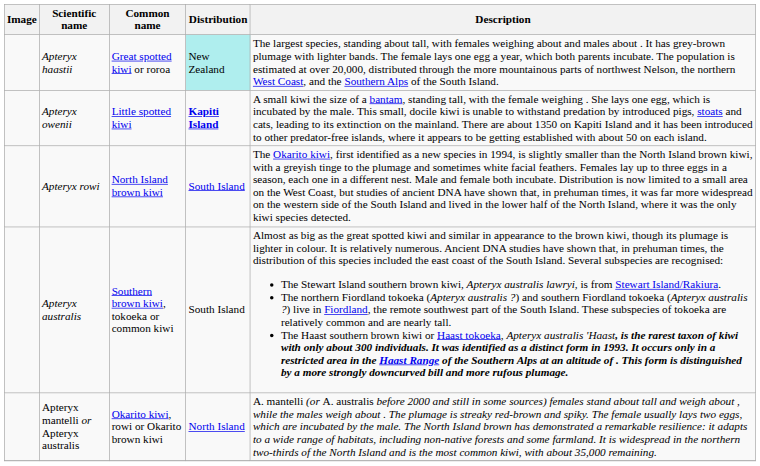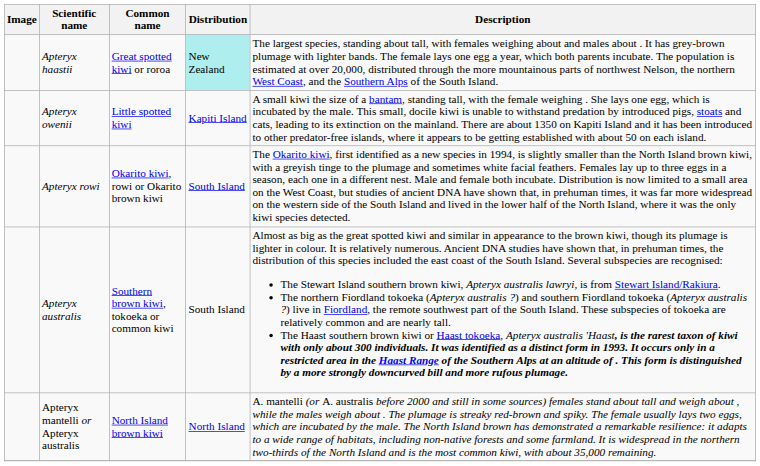 <table class="wikitable" style="width: 85%;">
 <tr>
 <th>Image</th>
 <th>Scientific name</th>
 <th>Common name</th>
 <th>Distribution</th>
 <th>Description</th>
 </tr>
 <tr>
 <td></td>
 <td><em>Apteryx haastii</em></td>
 <td><a href='#'>Great spotted kiwi</a> or roroa</td>
 <td style="background: paleturquoise;">New Zealand</td>
 <td>The largest species, standing about  tall, with females weighing about  and males about . It has grey-brown plumage with lighter bands. The female lays one egg a year, which both parents incubate. The population is estimated at over 20,000, distributed through the more mountainous parts of northwest Nelson, the northern <a href='#'>West Coast</a>, and the <a href='#'>Southern Alps</a> of the South Island.</td>
 </tr>
 <tr>
 <td></td>
 <td><em>Apteryx owenii</em></td>
 <td><a href='#'>Little spotted kiwi</a></td>
-<td><strong><a href='#'>Kapiti Island</a></strong></td>
+<td><a href='#'>Kapiti Island</a></td>
 <td>A small kiwi the size of a <a href='#'>bantam</a>, standing  tall, with the female weighing . She lays one egg, which is incubated by the male. This small, docile kiwi is unable to withstand predation by introduced pigs, <a href='#'>stoats</a> and cats, leading to its extinction on the mainland. There are about 1350 on Kapiti Island and it has been introduced to other predator-free islands, where it appears to be getting established with about 50 on each island.</td>
 </tr>
 <tr>
 <td></td>
 <td><em>Apteryx rowi</em></td>
-<td><a href='#'>North Island brown kiwi</a></td>
+<td><a href='#'>Okarito kiwi</a>, rowi or Okarito brown kiwi</td>
 <td><a href='#'>South Island</a></td>
 <td>The <a href='#'>Okarito kiwi</a>, first identified as a new species in 1994, is slightly smaller than the North Island brown kiwi, with a greyish tinge to the plumage and sometimes white facial feathers. Females lay up to three eggs in a season, each one in a different nest. Male and female both incubate. Distribution is now limited to a small area on the West Coast, but studies of ancient DNA have shown that, in prehuman times, it was far more widespread on the western side of the South Island and lived in the lower half of the North Island, where it was the only kiwi species detected.</td>
 </tr>
 <tr>
 <td></td>
 <td><em>Apteryx australis</em></td>
 <td><a href='#'>Southern brown kiwi</a>, tokoeka or common kiwi</td>
 <td>South Island</td>
 <td>Almost as big as the great spotted kiwi and similar in appearance to the brown kiwi, though its plumage is lighter in colour. It is relatively numerous. Ancient DNA studies have shown that, in prehuman times, the distribution of this species included the east coast of the South Island. Several subspecies are recognised:<br><ul><li>The Stewart Island southern brown kiwi, <em>Apteryx australis lawryi</em>, is from <a href='#'>Stewart Island/Rakiura</a>.</li><li>The northern Fiordland tokoeka (<em>Apteryx australis ?</em>) and southern Fiordland tokoeka (<em>Apteryx australis ?</em>) live in <a href='#'>Fiordland</a>, the remote southwest part of the South Island. These subspecies of tokoeka are relatively common and are nearly  tall.</li><li>The Haast southern brown kiwi or <a href='#'>Haast tokoeka</a>, <em>Apteryx australis 'Haast<strong>, is the rarest taxon of kiwi with only about 300 individuals. It was identified as a distinct form in 1993. It occurs only in a restricted area in the <a href='#'>Haast Range</a> of the Southern Alps at an altitude of . This form is distinguished by a more strongly downcurved bill and more rufous plumage.</li></ul></td>
 </tr>
 <tr>
 <td></td>
 <td></em>Apteryx mantelli<em> or </em>Apteryx australis<em></td>
-<td><a href='#'>Okarito kiwi</a>, rowi or Okarito brown kiwi</td>
+<td><a href='#'>North Island brown kiwi</a></td>
 <td><a href='#'>North Island</a></td>
 <td></em>A. mantelli<em> (or  </em>A. australis<em> before 2000 and still in some sources) females stand about  tall and weigh about , while the males weigh about . The plumage is streaky red-brown and spiky. The female usually lays two eggs, which are incubated by the male. The North Island brown has demonstrated a remarkable resilience: it adapts to a wide range of habitats, including non-native forests and some farmland. It is widespread in the northern two-thirds of the North Island and  is the most common kiwi, with about 35,000 remaining.</td>
 </tr>
 <tr>
 </tr>
 </table>
